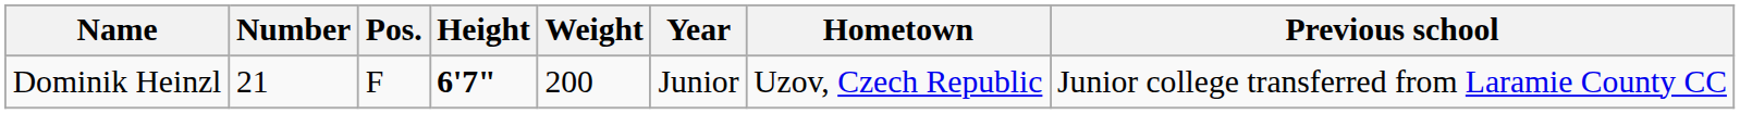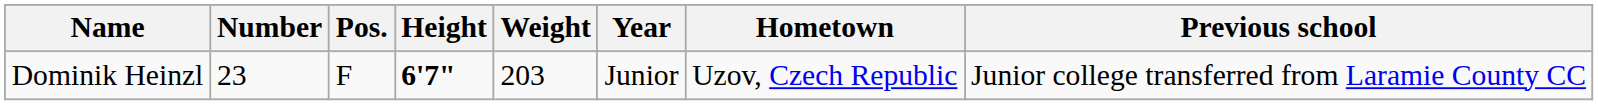 <table class="wikitable sortable" border="1">
 <tr>
 <th>Name</th>
 <th>Number</th>
 <th>Pos.</th>
 <th>Height</th>
 <th>Weight</th>
 <th>Year</th>
 <th>Hometown</th>
 <th class="unsortable">Previous school</th>
 </tr>
 <tr>
 <td>Dominik Heinzl</td>
-<td>21</td>
+<td>23</td>
 <td>F</td>
 <td><strong>6'7"</strong></td>
-<td>200</td>
+<td>203</td>
 <td>Junior</td>
 <td>Uzov, <a href='#'>Czech Republic</a></td>
 <td>Junior college transferred from <a href='#'>Laramie County CC</a></td>
 </tr>
 </table>
